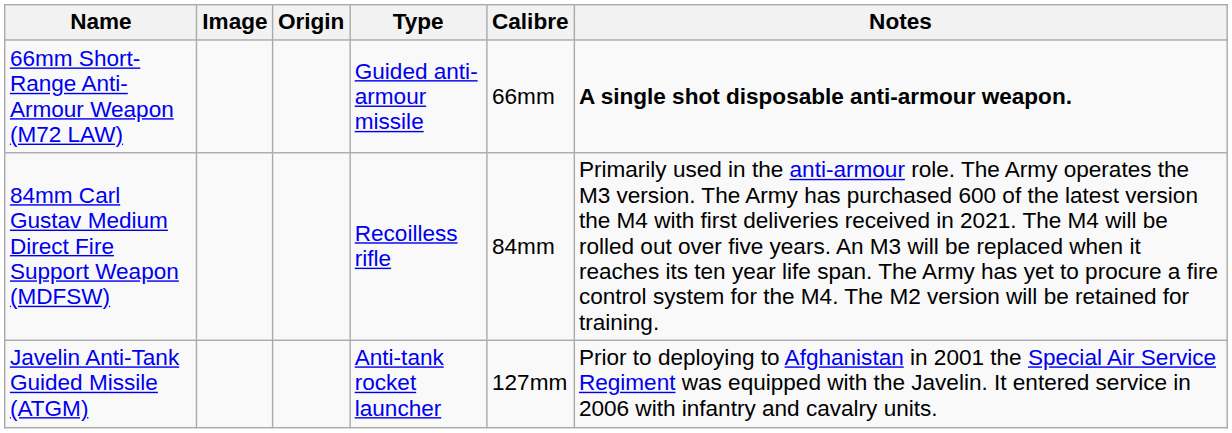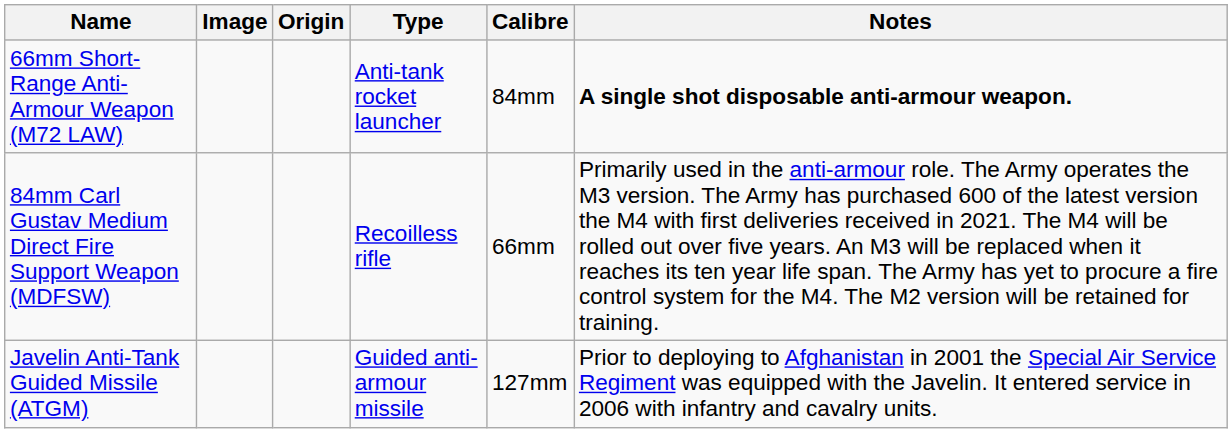 <table class="wikitable">
 <tr>
 <th>Name</th>
 <th>Image</th>
 <th>Origin</th>
 <th>Type</th>
 <th>Calibre</th>
 <th>Notes</th>
 </tr>
 <tr>
 <td><a href='#'>66mm Short-Range Anti-Armour Weapon (M72 LAW)</a></td>
 <td></td>
 <td></td>
-<td><a href='#'>Guided anti-armour missile</a></td>
-<td>66mm</td>
+<td><a href='#'>Anti-tank rocket launcher</a></td>
+<td>84mm</td>
 <td><strong>A single shot disposable anti-armour weapon.</strong></td>
 </tr>
 <tr>
 <td><a href='#'>84mm Carl Gustav Medium Direct Fire Support Weapon (MDFSW)</a></td>
 <td></td>
 <td></td>
 <td><a href='#'>Recoilless rifle</a></td>
-<td>84mm</td>
+<td>66mm</td>
 <td>Primarily used in the <a href='#'>anti-armour</a> role. The Army operates the M3 version. The Army has purchased 600 of the latest version the M4 with first deliveries received in 2021. The M4 will be rolled out over five years. An M3 will be replaced when it reaches its ten year life span. The Army has yet to procure a fire control system for the M4. The M2 version will be retained for training.</td>
 </tr>
 <tr>
 <td><a href='#'>Javelin Anti-Tank Guided Missile (ATGM)</a></td>
 <td></td>
 <td></td>
-<td><a href='#'>Anti-tank rocket launcher</a></td>
+<td><a href='#'>Guided anti-armour missile</a></td>
 <td>127mm</td>
 <td>Prior to deploying to <a href='#'>Afghanistan</a> in 2001 the <a href='#'>Special Air Service Regiment</a> was equipped with the Javelin. It entered service in 2006 with infantry and cavalry units.</td>
 </tr>
 </table>
